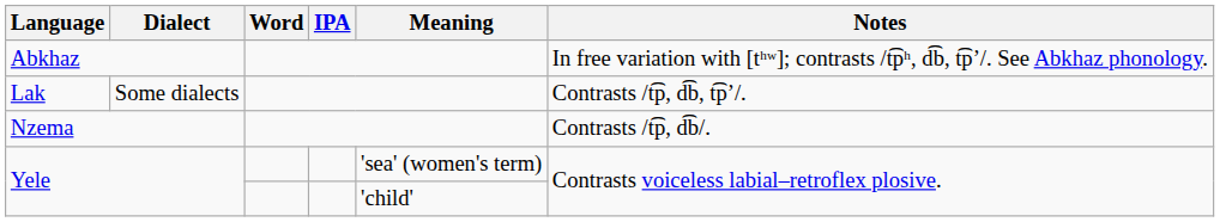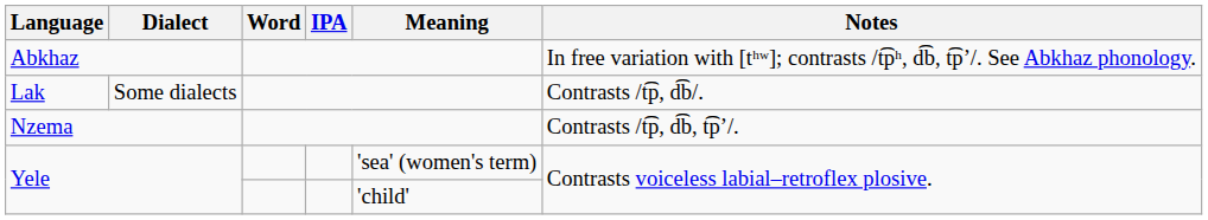 <table class="wikitable">
 <tr>
 <th>Language</th>
 <th>Dialect</th>
 <th>Word</th>
 <th><a href='#'>IPA</a></th>
 <th>Meaning</th>
 <th>Notes</th>
 </tr>
 <tr>
 <td colspan="2"><a href='#'>Abkhaz</a></td>
 <td colspan="3"></td>
 <td>In free variation with [tʰʷ]; contrasts /t͡pʰ, d͡b, t͡pʼ/. See <a href='#'>Abkhaz phonology</a>.</td>
 </tr>
 <tr>
 <td><a href='#'>Lak</a></td>
 <td>Some dialects</td>
 <td colspan="3"></td>
-<td>Contrasts /t͡p, d͡b, t͡pʼ/.</td>
+<td>Contrasts /t͡p, d͡b/.</td>
 </tr>
 <tr>
 <td colspan="2"><a href='#'>Nzema</a></td>
 <td colspan="3"></td>
-<td>Contrasts /t͡p, d͡b/.</td>
+<td>Contrasts /t͡p, d͡b, t͡pʼ/.</td>
 </tr>
 <tr>
 <td rowspan="2" colspan="2"><a href='#'>Yele</a></td>
 <td></td>
 <td></td>
 <td>'sea' (women's term)</td>
 <td rowspan="2">Contrasts <a href='#'>voiceless labial–retroflex plosive</a>.</td>
 </tr>
 <tr>
 <td></td>
 <td></td>
 <td>'child'</td>
 </tr>
 </table>
